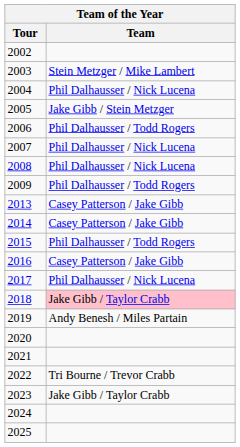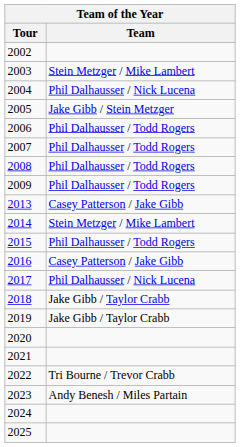 <table class="wikitable" style="margin:0.5em auto;width=480;font-size:100%">
 <tr>
 <th width=300 colspan=2>Team of the Year</th>
 </tr>
 <tr>
 <th width=30>Tour</th>
 <th width=180>Team</th>
 </tr>
 <tr>
 <td>2002</td>
 <td></td>
 </tr>
 <tr>
 <td>2003</td>
 <td><a href='#'>Stein Metzger</a> / <a href='#'>Mike Lambert</a></td>
 </tr>
 <tr>
 <td>2004</td>
 <td><a href='#'>Phil Dalhausser</a> / <a href='#'>Nick Lucena</a></td>
 </tr>
 <tr>
 <td>2005</td>
 <td><a href='#'>Jake Gibb</a> / <a href='#'>Stein Metzger</a></td>
 </tr>
 <tr>
 <td>2006</td>
 <td><a href='#'>Phil Dalhausser</a> / <a href='#'>Todd Rogers</a></td>
 </tr>
 <tr>
 <td>2007</td>
-<td><a href='#'>Phil Dalhausser</a> / <a href='#'>Nick Lucena</a></td>
+<td><a href='#'>Phil Dalhausser</a> / <a href='#'>Todd Rogers</a></td>
 </tr>
 <tr>
 <td><a href='#'>2008</a></td>
-<td><a href='#'>Phil Dalhausser</a> / <a href='#'>Nick Lucena</a></td>
+<td><a href='#'>Phil Dalhausser</a> / <a href='#'>Todd Rogers</a></td>
 </tr>
 <tr>
 <td>2009</td>
 <td><a href='#'>Phil Dalhausser</a> / <a href='#'>Todd Rogers</a></td>
 </tr>
 <tr>
 <td><a href='#'>2013</a></td>
 <td><a href='#'>Casey Patterson</a> / <a href='#'>Jake Gibb</a></td>
 </tr>
 <tr>
 <td><a href='#'>2014</a></td>
-<td><a href='#'>Casey Patterson</a> / <a href='#'>Jake Gibb</a></td>
+<td><a href='#'>Stein Metzger</a> / <a href='#'>Mike Lambert</a></td>
 </tr>
 <tr>
 <td><a href='#'>2015</a></td>
 <td><a href='#'>Phil Dalhausser</a> / <a href='#'>Todd Rogers</a></td>
 </tr>
 <tr>
 <td><a href='#'>2016</a></td>
 <td><a href='#'>Casey Patterson</a> / <a href='#'>Jake Gibb</a></td>
 </tr>
 <tr>
 <td><a href='#'>2017</a></td>
 <td><a href='#'>Phil Dalhausser</a> / <a href='#'>Nick Lucena</a></td>
 </tr>
 <tr>
 <td><a href='#'>2018</a></td>
-<td style="background: pink;">Jake Gibb / <a href='#'>Taylor Crabb</a></td>
+<td>Jake Gibb / <a href='#'>Taylor Crabb</a></td>
 </tr>
 <tr>
 <td 2019 AVP Pro Beach Volleyball Tour>2019</td>
-<td>Andy Benesh / Miles Partain</td>
+<td>Jake Gibb / Taylor Crabb</td>
 </tr>
 <tr>
 <td>2020</td>
 <td></td>
 </tr>
 <tr>
 <td>2021</td>
 <td></td>
 </tr>
 <tr>
 <td>2022</td>
 <td>Tri Bourne / Trevor Crabb</td>
 </tr>
 <tr>
 <td>2023</td>
-<td>Jake Gibb / Taylor Crabb</td>
+<td>Andy Benesh / Miles Partain</td>
 </tr>
 <tr>
 <td>2024</td>
 <td></td>
 </tr>
 <tr>
 <td>2025</td>
 <td></td>
 </tr>
 </table>
